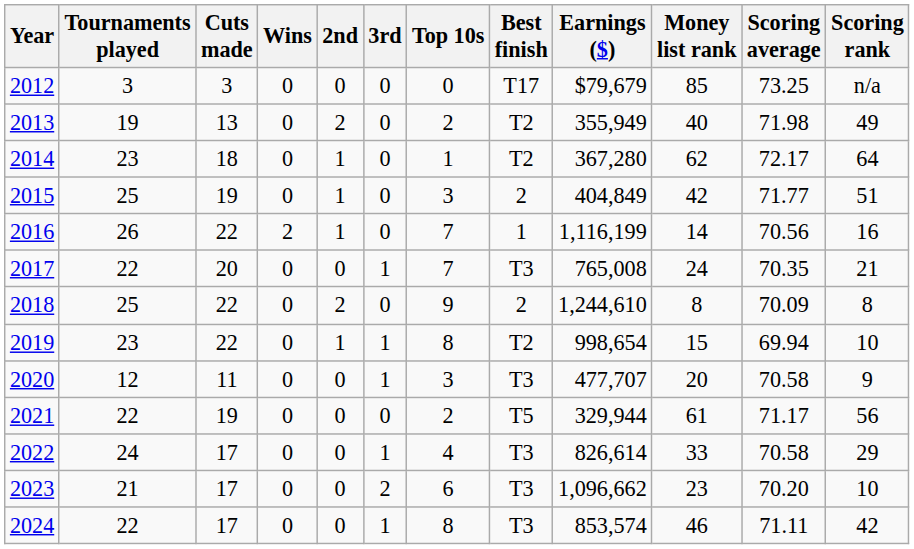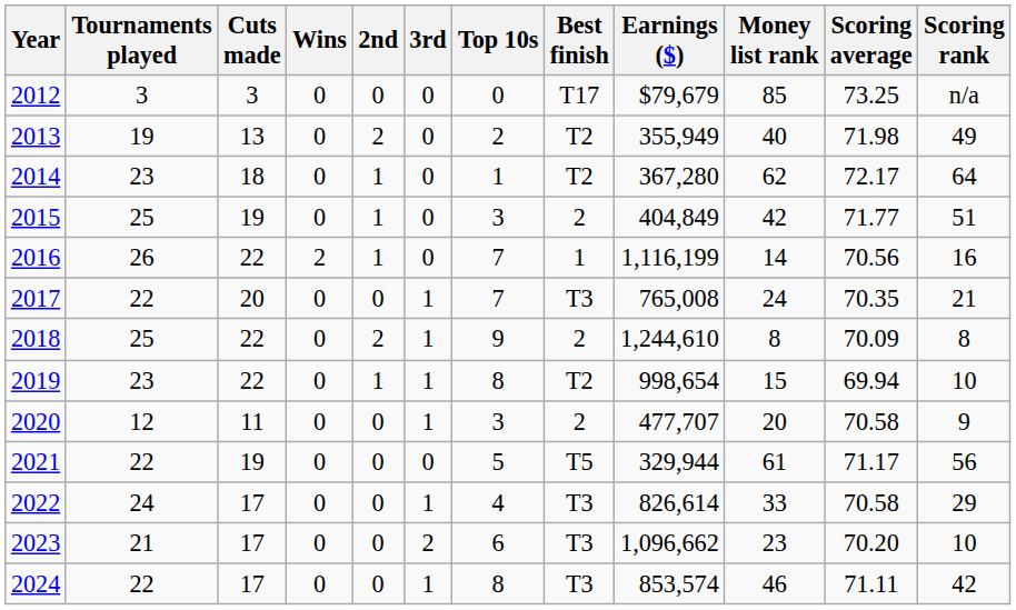 <table class="wikitable" style="text-align:center; font-size: 95%;">
 <tr>
 <th>Year</th>
 <th>Tournaments <br>played</th>
 <th>Cuts <br>made</th>
 <th>Wins</th>
 <th>2nd</th>
 <th>3rd</th>
 <th>Top 10s</th>
 <th>Best <br>finish</th>
 <th>Earnings<br>(<a href='#'>$</a>)</th>
 <th>Money <br>list rank</th>
 <th>Scoring <br>average</th>
 <th>Scoring<br>rank</th>
 </tr>
 <tr>
 <td><a href='#'>2012</a></td>
 <td>3</td>
 <td>3</td>
 <td>0</td>
 <td>0</td>
 <td>0</td>
 <td>0</td>
 <td>T17</td>
 <td align="right">$79,679</td>
 <td>85</td>
 <td>73.25</td>
 <td>n/a</td>
 </tr>
 <tr>
 <td><a href='#'>2013</a></td>
 <td>19</td>
 <td>13</td>
 <td>0</td>
 <td>2</td>
 <td>0</td>
 <td>2</td>
 <td>T2</td>
 <td align="right">355,949</td>
 <td>40</td>
 <td>71.98</td>
 <td>49</td>
 </tr>
 <tr>
 <td><a href='#'>2014</a></td>
 <td>23</td>
 <td>18</td>
 <td>0</td>
 <td>1</td>
 <td>0</td>
 <td>1</td>
 <td>T2</td>
 <td align="right">367,280</td>
 <td>62</td>
 <td>72.17</td>
 <td>64</td>
 </tr>
 <tr>
 <td><a href='#'>2015</a></td>
 <td>25</td>
 <td>19</td>
 <td>0</td>
 <td>1</td>
 <td>0</td>
 <td>3</td>
 <td>2</td>
 <td align="right">404,849</td>
 <td>42</td>
 <td>71.77</td>
 <td>51</td>
 </tr>
 <tr>
 <td><a href='#'>2016</a></td>
 <td>26</td>
 <td>22</td>
 <td>2</td>
 <td>1</td>
 <td>0</td>
 <td>7</td>
 <td>1</td>
 <td align="right">1,116,199</td>
 <td>14</td>
 <td>70.56</td>
 <td>16</td>
 </tr>
 <tr>
 <td><a href='#'>2017</a></td>
 <td>22</td>
 <td>20</td>
 <td>0</td>
 <td>0</td>
 <td>1</td>
 <td>7</td>
 <td>T3</td>
 <td align=right>765,008</td>
 <td>24</td>
 <td>70.35</td>
 <td>21</td>
 </tr>
 <tr>
 <td><a href='#'>2018</a></td>
 <td>25</td>
 <td>22</td>
 <td>0</td>
 <td>2</td>
-<td>0</td>
+<td>1</td>
 <td>9</td>
 <td>2</td>
 <td align=right>1,244,610</td>
 <td>8</td>
 <td>70.09</td>
 <td>8</td>
 </tr>
 <tr>
 <td><a href='#'>2019</a></td>
 <td>23</td>
 <td>22</td>
 <td>0</td>
 <td>1</td>
 <td>1</td>
 <td>8</td>
 <td>T2</td>
 <td align=right>998,654</td>
 <td>15</td>
 <td>69.94</td>
 <td>10</td>
 </tr>
 <tr>
 <td><a href='#'>2020</a></td>
 <td>12</td>
 <td>11</td>
 <td>0</td>
 <td>0</td>
 <td>1</td>
 <td>3</td>
-<td>T3</td>
+<td>2</td>
 <td align=right>477,707</td>
 <td>20</td>
 <td>70.58</td>
 <td>9</td>
 </tr>
 <tr>
 <td><a href='#'>2021</a></td>
 <td>22</td>
 <td>19</td>
 <td>0</td>
 <td>0</td>
 <td>0</td>
-<td>2</td>
+<td>5</td>
 <td>T5</td>
 <td align=right>329,944</td>
 <td>61</td>
 <td>71.17</td>
 <td>56</td>
 </tr>
 <tr>
 <td><a href='#'>2022</a></td>
 <td>24</td>
 <td>17</td>
 <td>0</td>
 <td>0</td>
 <td>1</td>
 <td>4</td>
 <td>T3</td>
 <td align=right>826,614</td>
 <td>33</td>
 <td>70.58</td>
 <td>29</td>
 </tr>
 <tr>
 <td><a href='#'>2023</a></td>
 <td>21</td>
 <td>17</td>
 <td>0</td>
 <td>0</td>
 <td>2</td>
 <td>6</td>
 <td>T3</td>
 <td align=right>1,096,662</td>
 <td>23</td>
 <td>70.20</td>
 <td>10</td>
 </tr>
 <tr>
 <td><a href='#'>2024</a></td>
 <td>22</td>
 <td>17</td>
 <td>0</td>
 <td>0</td>
 <td>1</td>
 <td>8</td>
 <td>T3</td>
 <td align=right>853,574</td>
 <td>46</td>
 <td>71.11</td>
 <td>42</td>
 </tr>
 </table>
